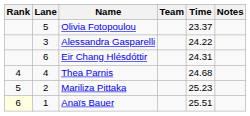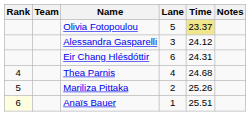 <table class="wikitable sortable" style="text-align:center">
 <tr>
 <th>Rank</th>
+<th>Team</th>
+<th>Name</th>
 <th>Lane</th>
-<th>Name</th>
-<th>Team</th>
 <th>Time</th>
 <th>Notes</th>
 </tr>
 <tr>
 <td></td>
+<td align=left></td>
+<td align="left"><a href='#'>Olivia Fotopoulou</a></td>
 <td>5</td>
-<td align="left"><a href='#'>Olivia Fotopoulou</a></td>
-<td align=left></td>
-<td>23.37</td>
+<td style="background: khaki;">23.37</td>
 <td></td>
 </tr>
 <tr>
 <td></td>
+<td align=left></td>
+<td align="left"><a href='#'>Alessandra Gasparelli</a></td>
 <td>3</td>
-<td align="left"><a href='#'>Alessandra Gasparelli</a></td>
-<td align=left></td>
-<td>24.22</td>
+<td>24.12</td>
 <td></td>
 </tr>
 <tr>
 <td></td>
+<td align=left></td>
+<td align="left"><a href='#'>Eir Chang Hlésdóttir</a></td>
 <td>6</td>
-<td align="left"><a href='#'>Eir Chang Hlésdóttir</a></td>
-<td align=left></td>
 <td>24.31</td>
 <td></td>
 </tr>
 <tr>
 <td>4</td>
+<td align=left></td>
+<td align="left"><a href='#'>Thea Parnis</a></td>
 <td>4</td>
-<td align="left"><a href='#'>Thea Parnis</a></td>
-<td align=left></td>
 <td>24.68</td>
 <td></td>
 </tr>
 <tr>
 <td>5</td>
+<td align=left></td>
+<td align="left"><a href='#'>Mariliza Pittaka</a></td>
 <td>2</td>
-<td align="left"><a href='#'>Mariliza Pittaka</a></td>
-<td align=left></td>
-<td>25.23</td>
+<td>25.26</td>
 <td></td>
 </tr>
 <tr>
 <td style="background: lightyellow;">6</td>
+<td align=left></td>
+<td align="left"><a href='#'>Anaïs Bauer</a></td>
 <td>1</td>
-<td align="left"><a href='#'>Anaïs Bauer</a></td>
-<td align=left></td>
 <td>25.51</td>
 <td></td>
 </tr>
 </table>
